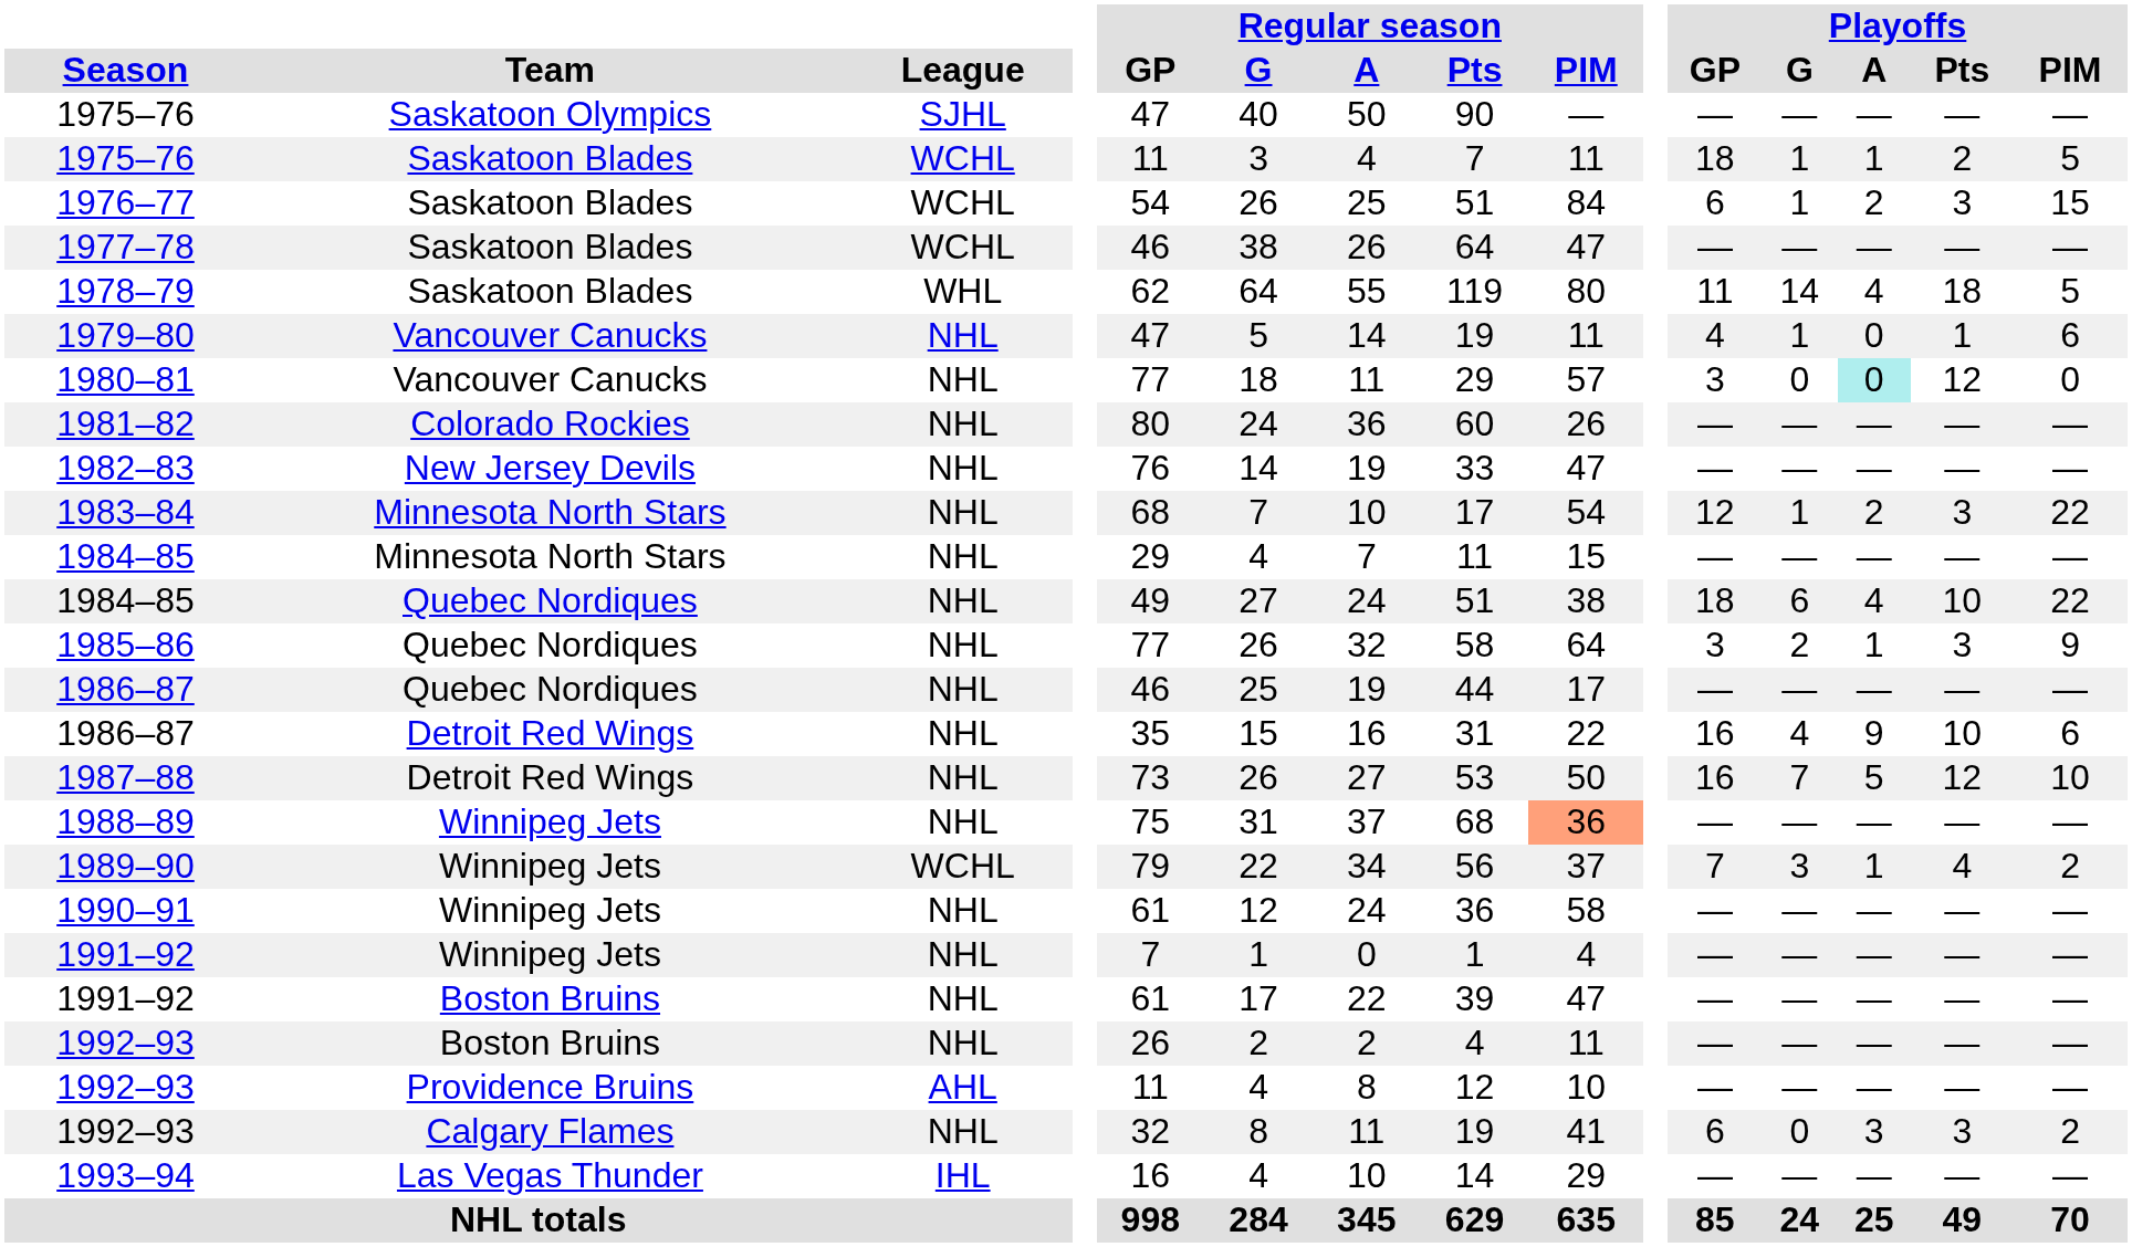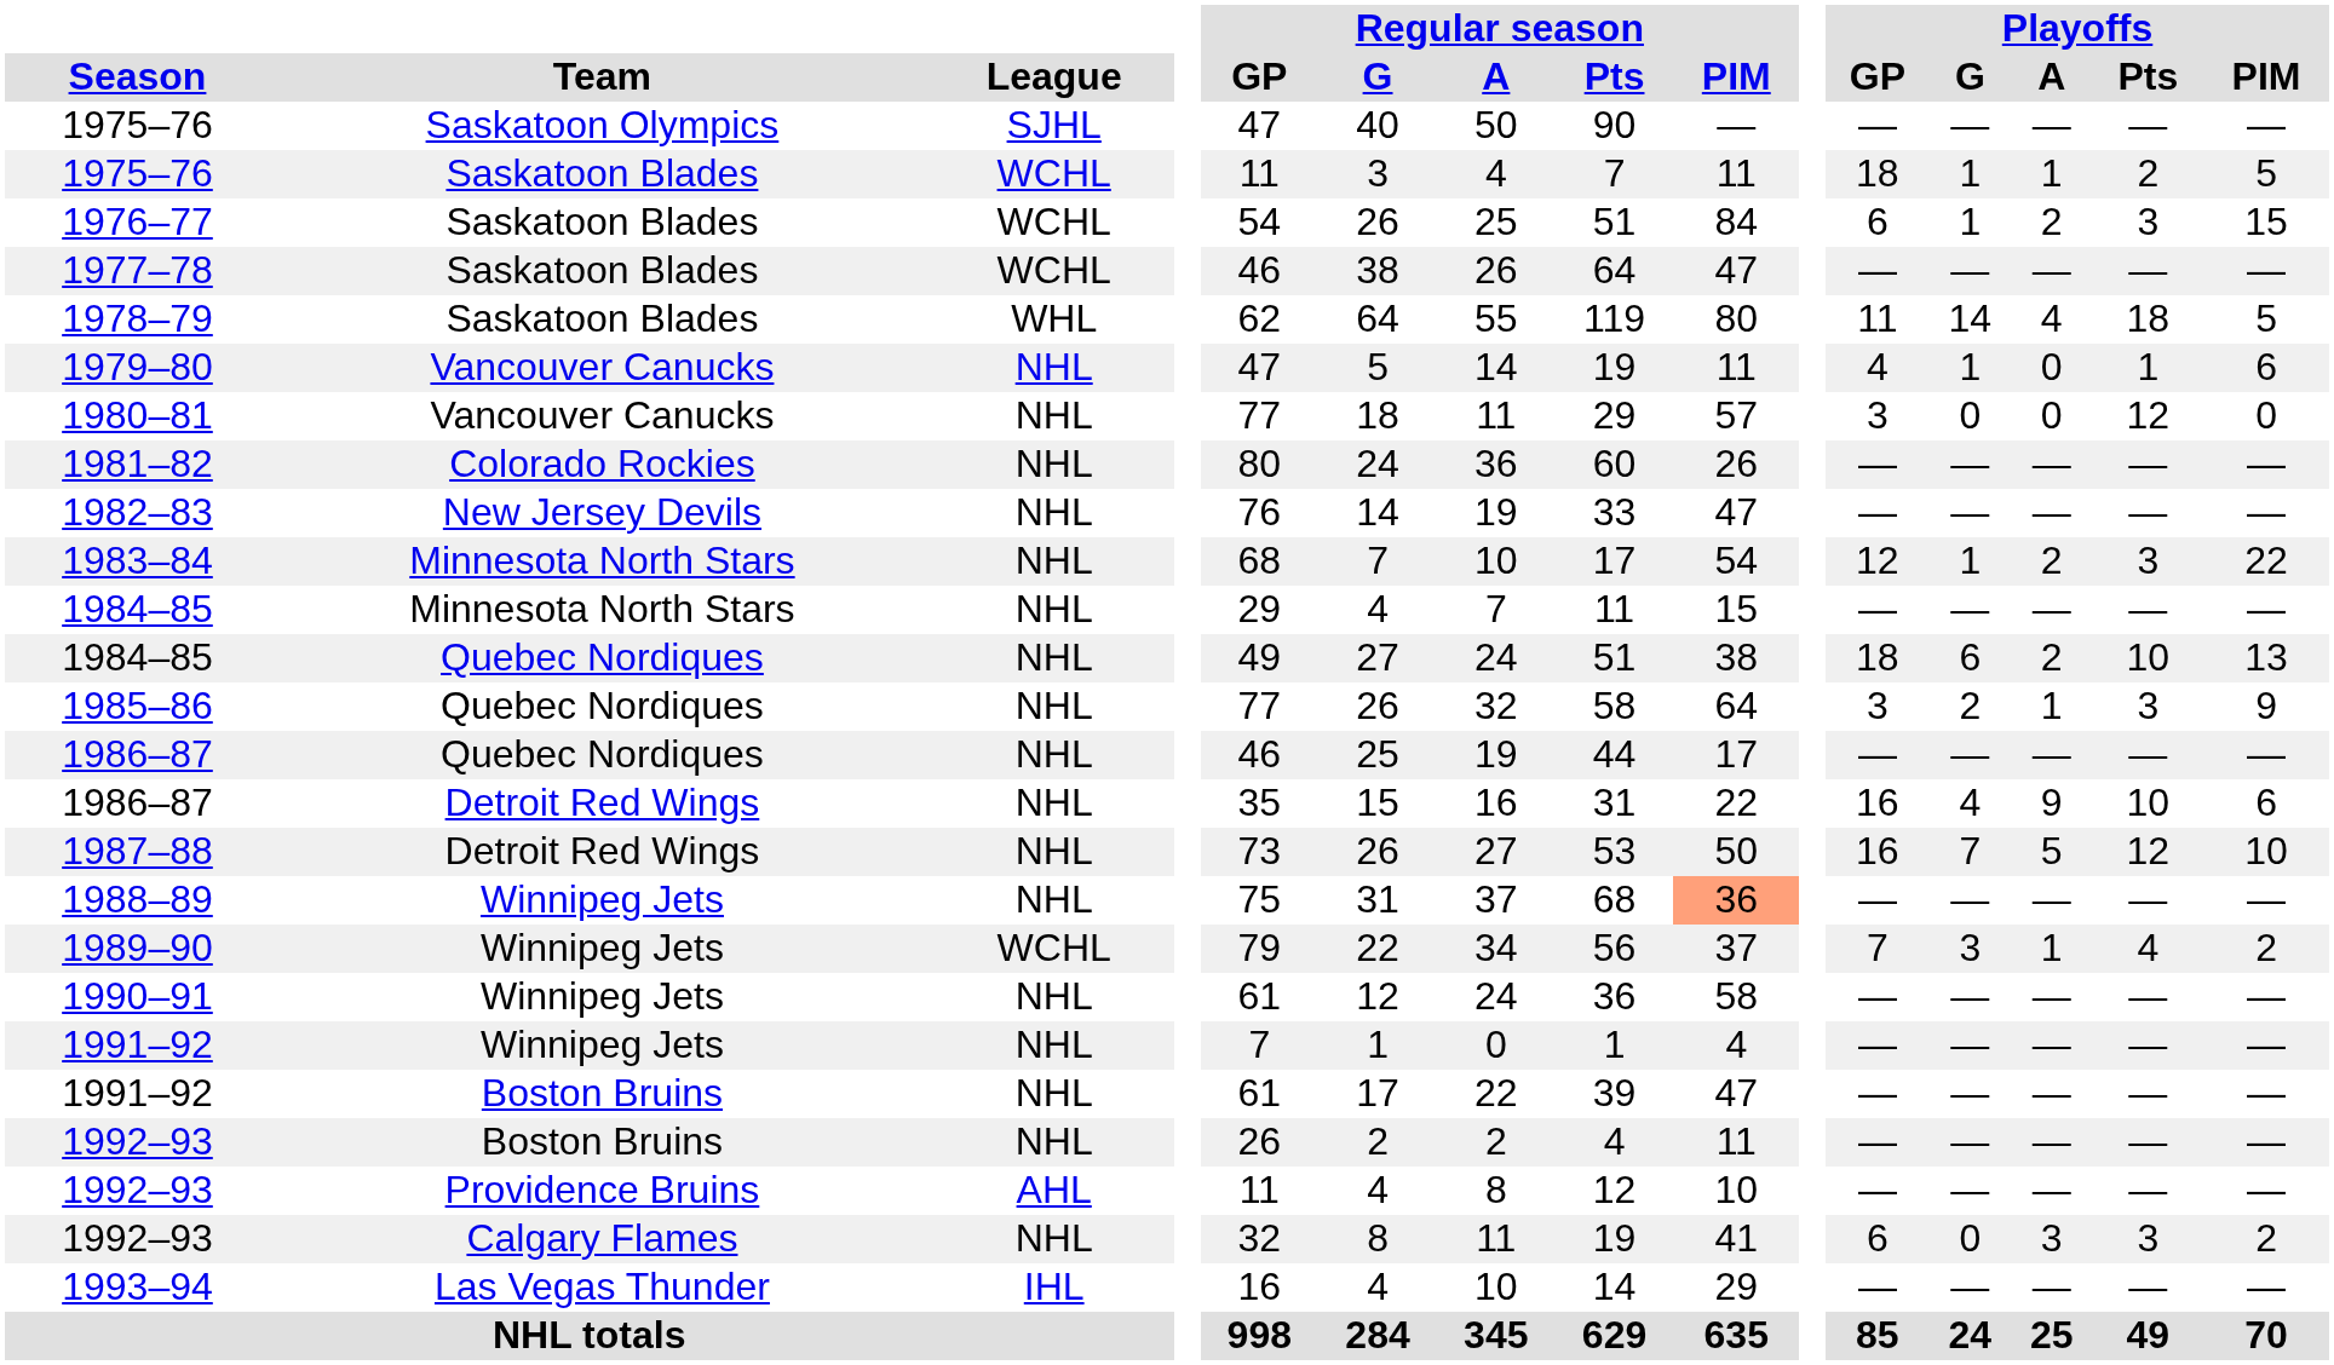 <table border="0" cellpadding="1" cellspacing="0" style="text-align:center; width:60em">
 <tr bgcolor="#e0e0e0">
 <th colspan="3" bgcolor="#ffffff"> </th>
 <th rowspan="99" bgcolor="#ffffff"> </th>
 <th colspan="5"><a href='#'>Regular season</a></th>
 <th rowspan="99" bgcolor="#ffffff"> </th>
 <th colspan="5"><a href='#'>Playoffs</a></th>
 </tr>
 <tr bgcolor="#e0e0e0">
 <th><a href='#'>Season</a></th>
 <th>Team</th>
 <th>League</th>
 <th>GP</th>
 <th><a href='#'>G</a></th>
 <th><a href='#'>A</a></th>
 <th><a href='#'>Pts</a></th>
 <th><a href='#'>PIM</a></th>
 <th>GP</th>
 <th>G</th>
 <th>A</th>
 <th>Pts</th>
 <th>PIM</th>
 </tr>
 <tr>
 <td>1975–76</td>
 <td><a href='#'>Saskatoon Olympics</a></td>
 <td><a href='#'>SJHL</a></td>
 <td>47</td>
 <td>40</td>
 <td>50</td>
 <td>90</td>
 <td>—</td>
 <td>—</td>
 <td>—</td>
 <td>—</td>
 <td>—</td>
 <td>—</td>
 </tr>
 <tr bgcolor="#f0f0f0">
 <td><a href='#'>1975–76</a></td>
 <td><a href='#'>Saskatoon Blades</a></td>
 <td><a href='#'>WCHL</a></td>
 <td>11</td>
 <td>3</td>
 <td>4</td>
 <td>7</td>
 <td>11</td>
 <td>18</td>
 <td>1</td>
 <td>1</td>
 <td>2</td>
 <td>5</td>
 </tr>
 <tr>
 <td><a href='#'>1976–77</a></td>
 <td>Saskatoon Blades</td>
 <td>WCHL</td>
 <td>54</td>
 <td>26</td>
 <td>25</td>
 <td>51</td>
 <td>84</td>
 <td>6</td>
 <td>1</td>
 <td>2</td>
 <td>3</td>
 <td>15</td>
 </tr>
 <tr bgcolor="#f0f0f0">
 <td><a href='#'>1977–78</a></td>
 <td>Saskatoon Blades</td>
 <td>WCHL</td>
 <td>46</td>
 <td>38</td>
 <td>26</td>
 <td>64</td>
 <td>47</td>
 <td>—</td>
 <td>—</td>
 <td>—</td>
 <td>—</td>
 <td>—</td>
 </tr>
 <tr>
 <td><a href='#'>1978–79</a></td>
 <td>Saskatoon Blades</td>
 <td>WHL</td>
 <td>62</td>
 <td>64</td>
 <td>55</td>
 <td>119</td>
 <td>80</td>
 <td>11</td>
 <td>14</td>
 <td>4</td>
 <td>18</td>
 <td>5</td>
 </tr>
 <tr bgcolor="#f0f0f0">
 <td><a href='#'>1979–80</a></td>
 <td><a href='#'>Vancouver Canucks</a></td>
 <td><a href='#'>NHL</a></td>
 <td>47</td>
 <td>5</td>
 <td>14</td>
 <td>19</td>
 <td>11</td>
 <td>4</td>
 <td>1</td>
 <td>0</td>
 <td>1</td>
 <td>6</td>
 </tr>
 <tr>
 <td><a href='#'>1980–81</a></td>
 <td>Vancouver Canucks</td>
 <td>NHL</td>
 <td>77</td>
 <td>18</td>
 <td>11</td>
 <td>29</td>
 <td>57</td>
 <td>3</td>
 <td>0</td>
-<td style="background: paleturquoise;">0</td>
+<td>0</td>
 <td>12</td>
 <td>0</td>
 </tr>
 <tr bgcolor="#f0f0f0">
 <td><a href='#'>1981–82</a></td>
 <td><a href='#'>Colorado Rockies</a></td>
 <td>NHL</td>
 <td>80</td>
 <td>24</td>
 <td>36</td>
 <td>60</td>
 <td>26</td>
 <td>—</td>
 <td>—</td>
 <td>—</td>
 <td>—</td>
 <td>—</td>
 </tr>
 <tr>
 <td><a href='#'>1982–83</a></td>
 <td><a href='#'>New Jersey Devils</a></td>
 <td>NHL</td>
 <td>76</td>
 <td>14</td>
 <td>19</td>
 <td>33</td>
 <td>47</td>
 <td>—</td>
 <td>—</td>
 <td>—</td>
 <td>—</td>
 <td>—</td>
 </tr>
 <tr bgcolor="#f0f0f0">
 <td><a href='#'>1983–84</a></td>
 <td><a href='#'>Minnesota North Stars</a></td>
 <td>NHL</td>
 <td>68</td>
 <td>7</td>
 <td>10</td>
 <td>17</td>
 <td>54</td>
 <td>12</td>
 <td>1</td>
 <td>2</td>
 <td>3</td>
 <td>22</td>
 </tr>
 <tr>
 <td><a href='#'>1984–85</a></td>
 <td>Minnesota North Stars</td>
 <td>NHL</td>
 <td>29</td>
 <td>4</td>
 <td>7</td>
 <td>11</td>
 <td>15</td>
 <td>—</td>
 <td>—</td>
 <td>—</td>
 <td>—</td>
 <td>—</td>
 </tr>
 <tr bgcolor="#f0f0f0">
 <td>1984–85</td>
 <td><a href='#'>Quebec Nordiques</a></td>
 <td>NHL</td>
 <td>49</td>
 <td>27</td>
 <td>24</td>
 <td>51</td>
 <td>38</td>
 <td>18</td>
 <td>6</td>
-<td>4</td>
+<td>2</td>
 <td>10</td>
-<td>22</td>
+<td>13</td>
 </tr>
 <tr>
 <td><a href='#'>1985–86</a></td>
 <td>Quebec Nordiques</td>
 <td>NHL</td>
 <td>77</td>
 <td>26</td>
 <td>32</td>
 <td>58</td>
 <td>64</td>
 <td>3</td>
 <td>2</td>
 <td>1</td>
 <td>3</td>
 <td>9</td>
 </tr>
 <tr bgcolor="#f0f0f0">
 <td><a href='#'>1986–87</a></td>
 <td>Quebec Nordiques</td>
 <td>NHL</td>
 <td>46</td>
 <td>25</td>
 <td>19</td>
 <td>44</td>
 <td>17</td>
 <td>—</td>
 <td>—</td>
 <td>—</td>
 <td>—</td>
 <td>—</td>
 </tr>
 <tr>
 <td>1986–87</td>
 <td><a href='#'>Detroit Red Wings</a></td>
 <td>NHL</td>
 <td>35</td>
 <td>15</td>
 <td>16</td>
 <td>31</td>
 <td>22</td>
 <td>16</td>
 <td>4</td>
 <td>9</td>
 <td>10</td>
 <td>6</td>
 </tr>
 <tr bgcolor="#f0f0f0">
 <td><a href='#'>1987–88</a></td>
 <td>Detroit Red Wings</td>
 <td>NHL</td>
 <td>73</td>
 <td>26</td>
 <td>27</td>
 <td>53</td>
 <td>50</td>
 <td>16</td>
 <td>7</td>
 <td>5</td>
 <td>12</td>
 <td>10</td>
 </tr>
 <tr>
 <td><a href='#'>1988–89</a></td>
 <td><a href='#'>Winnipeg Jets</a></td>
 <td>NHL</td>
 <td>75</td>
 <td>31</td>
 <td>37</td>
 <td>68</td>
 <td style="background: lightsalmon;">36</td>
 <td>—</td>
 <td>—</td>
 <td>—</td>
 <td>—</td>
 <td>—</td>
 </tr>
 <tr bgcolor="#f0f0f0">
 <td><a href='#'>1989–90</a></td>
 <td>Winnipeg Jets</td>
 <td>WCHL</td>
 <td>79</td>
 <td>22</td>
 <td>34</td>
 <td>56</td>
 <td>37</td>
 <td>7</td>
 <td>3</td>
 <td>1</td>
 <td>4</td>
 <td>2</td>
 </tr>
 <tr>
 <td><a href='#'>1990–91</a></td>
 <td>Winnipeg Jets</td>
 <td>NHL</td>
 <td>61</td>
 <td>12</td>
 <td>24</td>
 <td>36</td>
 <td>58</td>
 <td>—</td>
 <td>—</td>
 <td>—</td>
 <td>—</td>
 <td>—</td>
 </tr>
 <tr bgcolor="#f0f0f0">
 <td><a href='#'>1991–92</a></td>
 <td>Winnipeg Jets</td>
 <td>NHL</td>
 <td>7</td>
 <td>1</td>
 <td>0</td>
 <td>1</td>
 <td>4</td>
 <td>—</td>
 <td>—</td>
 <td>—</td>
 <td>—</td>
 <td>—</td>
 </tr>
 <tr>
 <td>1991–92</td>
 <td><a href='#'>Boston Bruins</a></td>
 <td>NHL</td>
 <td>61</td>
 <td>17</td>
 <td>22</td>
 <td>39</td>
 <td>47</td>
 <td>—</td>
 <td>—</td>
 <td>—</td>
 <td>—</td>
 <td>—</td>
 </tr>
 <tr bgcolor="#f0f0f0">
 <td><a href='#'>1992–93</a></td>
 <td>Boston Bruins</td>
 <td>NHL</td>
 <td>26</td>
 <td>2</td>
 <td>2</td>
 <td>4</td>
 <td>11</td>
 <td>—</td>
 <td>—</td>
 <td>—</td>
 <td>—</td>
 <td>—</td>
 </tr>
 <tr>
 <td><a href='#'>1992–93</a></td>
 <td><a href='#'>Providence Bruins</a></td>
 <td><a href='#'>AHL</a></td>
 <td>11</td>
 <td>4</td>
 <td>8</td>
 <td>12</td>
 <td>10</td>
 <td>—</td>
 <td>—</td>
 <td>—</td>
 <td>—</td>
 <td>—</td>
 </tr>
 <tr bgcolor="#f0f0f0">
 <td>1992–93</td>
 <td><a href='#'>Calgary Flames</a></td>
 <td>NHL</td>
 <td>32</td>
 <td>8</td>
 <td>11</td>
 <td>19</td>
 <td>41</td>
 <td>6</td>
 <td>0</td>
 <td>3</td>
 <td>3</td>
 <td>2</td>
 </tr>
 <tr>
 <td><a href='#'>1993–94</a></td>
 <td><a href='#'>Las Vegas Thunder</a></td>
 <td><a href='#'>IHL</a></td>
 <td>16</td>
 <td>4</td>
 <td>10</td>
 <td>14</td>
 <td>29</td>
 <td>—</td>
 <td>—</td>
 <td>—</td>
 <td>—</td>
 <td>—</td>
 </tr>
 <tr bgcolor="#e0e0e0">
 <th colspan="3">NHL totals</th>
 <th>998</th>
 <th>284</th>
 <th>345</th>
 <th>629</th>
 <th>635</th>
 <th>85</th>
 <th>24</th>
 <th>25</th>
 <th>49</th>
 <th>70</th>
 </tr>
 </table>
